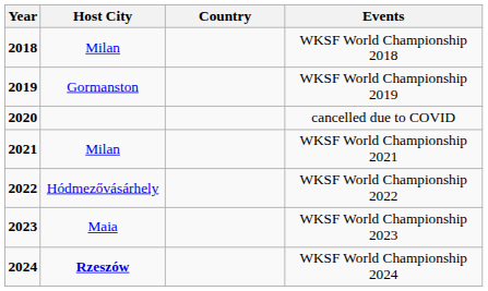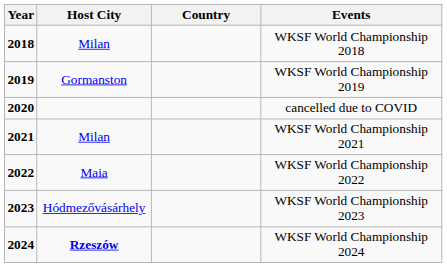 <table class="wikitable" style="text-align:center">
 <tr>
 <th width=30>Year</th>
 <th width=130>Host City</th>
 <th width=125>Country</th>
 <th width=210>Events</th>
 </tr>
 <tr>
 <td><strong>2018</strong></td>
 <td><a href='#'>Milan</a></td>
 <td align="left"></td>
 <td>WKSF World Championship 2018</td>
 </tr>
 <tr>
 <td><strong>2019</strong></td>
 <td><a href='#'>Gormanston</a></td>
 <td align="left"></td>
 <td>WKSF World Championship 2019</td>
 </tr>
 <tr>
 <td><strong>2020</strong></td>
 <td></td>
 <td align="left"></td>
 <td> cancelled due to COVID</td>
 </tr>
 <tr>
 <td><strong>2021</strong></td>
 <td><a href='#'>Milan</a></td>
 <td align="left"></td>
 <td>WKSF World Championship 2021</td>
 </tr>
 <tr>
 <td><strong>2022</strong></td>
-<td><a href='#'>Hódmezővásárhely</a></td>
+<td><a href='#'>Maia</a></td>
 <td align="left"></td>
 <td>WKSF World Championship 2022</td>
 </tr>
 <tr>
 <td><strong>2023</strong></td>
-<td><a href='#'>Maia</a></td>
+<td><a href='#'>Hódmezővásárhely</a></td>
 <td align="left"></td>
 <td>WKSF World Championship 2023</td>
 </tr>
 <tr>
 <td><strong>2024</strong></td>
 <td><strong><a href='#'>Rzeszów</a></strong></td>
 <td align="left"></td>
 <td>WKSF World Championship 2024</td>
 </tr>
 </table>
